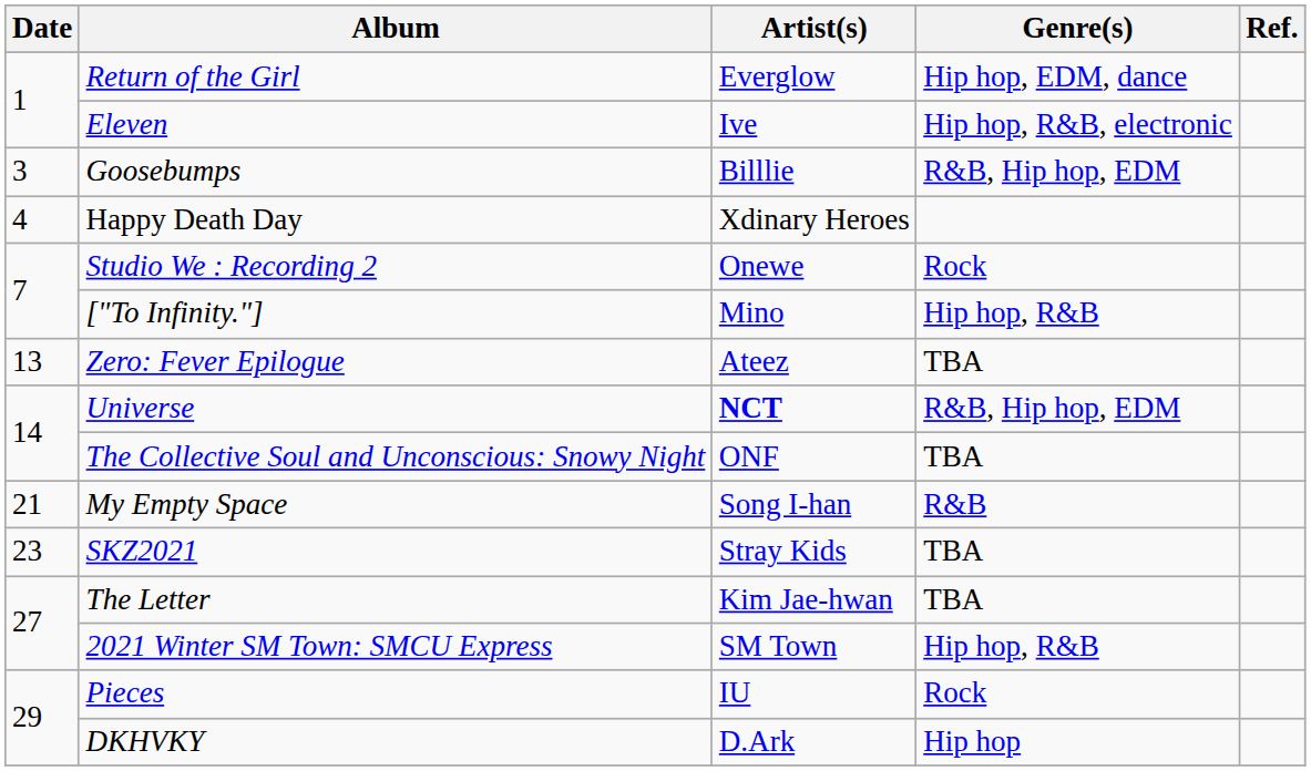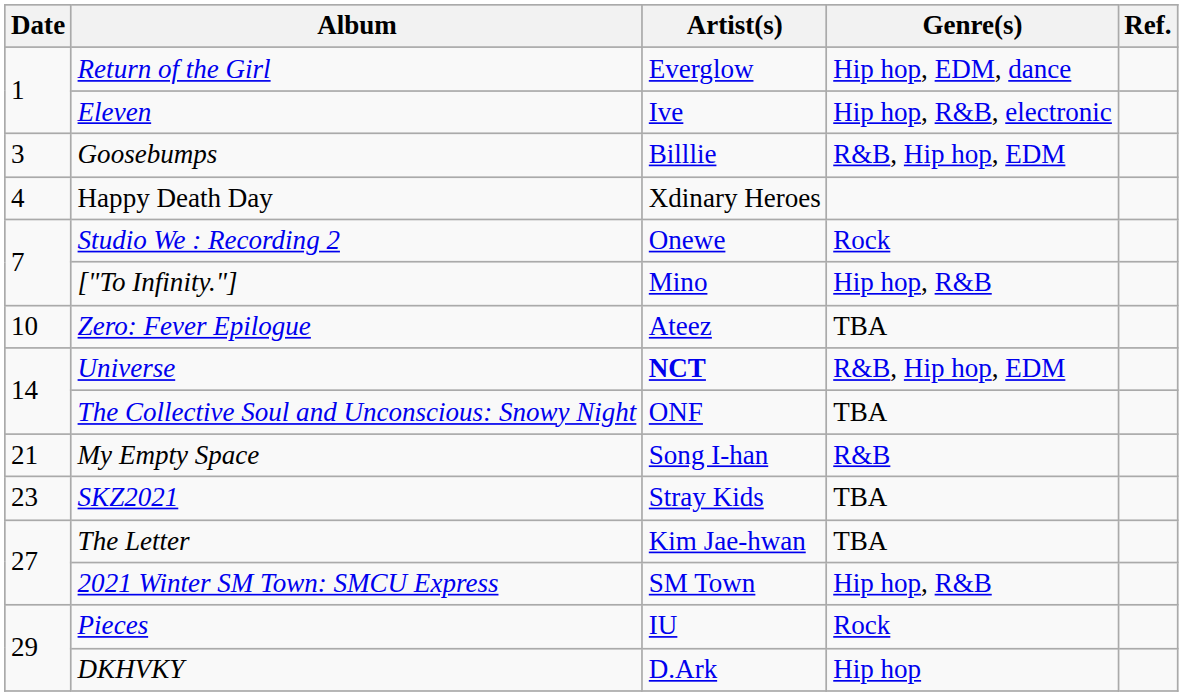 <table class="wikitable">
 <tr>
 <th>Date</th>
 <th>Album</th>
 <th>Artist(s)</th>
 <th>Genre(s)</th>
 <th>Ref.</th>
 </tr>
 <tr>
 <td rowspan="2">1</td>
 <td><em><a href='#'>Return of the Girl</a></em></td>
 <td><a href='#'>Everglow</a></td>
 <td><a href='#'>Hip hop</a>, <a href='#'>EDM</a>, <a href='#'>dance</a></td>
 <td></td>
 </tr>
 <tr>
 <td><em><a href='#'>Eleven</a></em></td>
 <td><a href='#'>Ive</a></td>
 <td><a href='#'>Hip hop</a>, <a href='#'>R&B</a>, <a href='#'>electronic</a></td>
 <td></td>
 </tr>
 <tr>
 <td>3</td>
 <td><em>Goosebumps</em></td>
 <td><a href='#'>Billlie</a></td>
 <td><a href='#'>R&B</a>, <a href='#'>Hip hop</a>, <a href='#'>EDM</a></td>
 <td></td>
 </tr>
 <tr>
 <td>4</td>
 <td>Happy Death Day</td>
 <td>Xdinary Heroes</td>
 <td></td>
 <td></td>
 </tr>
 <tr>
 <td rowspan="2">7</td>
 <td><em><a href='#'>Studio We : Recording 2</a></em></td>
 <td><a href='#'>Onewe</a></td>
 <td><a href='#'>Rock</a></td>
 <td></td>
 </tr>
 <tr>
 <td><em>["To Infinity."]</em></td>
 <td><a href='#'>Mino</a></td>
 <td><a href='#'>Hip hop</a>, <a href='#'>R&B</a></td>
 <td></td>
 </tr>
 <tr>
-<td>13</td>
+<td>10</td>
 <td><em><a href='#'>Zero: Fever Epilogue</a></em></td>
 <td><a href='#'>Ateez</a></td>
 <td>TBA</td>
 <td></td>
 </tr>
 <tr>
 <td rowspan="2">14</td>
 <td><em><a href='#'>Universe</a></em></td>
 <td><strong><a href='#'>NCT</a></strong></td>
 <td><a href='#'>R&B</a>, <a href='#'>Hip hop</a>, <a href='#'>EDM</a></td>
 <td></td>
 </tr>
 <tr>
 <td><em><a href='#'>The Collective Soul and Unconscious: Snowy Night</a></em></td>
 <td><a href='#'>ONF</a></td>
 <td>TBA</td>
 <td></td>
 </tr>
 <tr>
 <td>21</td>
 <td><em>My Empty Space</em></td>
 <td><a href='#'>Song I-han</a></td>
 <td><a href='#'>R&B</a></td>
 <td></td>
 </tr>
 <tr>
 <td>23</td>
 <td><em><a href='#'>SKZ2021</a></em></td>
 <td><a href='#'>Stray Kids</a></td>
 <td>TBA</td>
 <td></td>
 </tr>
 <tr>
 <td rowspan="2">27</td>
 <td><em>The Letter</em></td>
 <td><a href='#'>Kim Jae-hwan</a></td>
 <td>TBA</td>
 <td></td>
 </tr>
 <tr>
 <td><em><a href='#'>2021 Winter SM Town: SMCU Express</a></em></td>
 <td><a href='#'>SM Town</a></td>
 <td><a href='#'>Hip hop</a>, <a href='#'>R&B</a></td>
 <td></td>
 </tr>
 <tr>
 <td rowspan="2">29</td>
 <td><em><a href='#'>Pieces</a></em></td>
 <td><a href='#'>IU</a></td>
 <td><a href='#'>Rock</a></td>
 <td></td>
 </tr>
 <tr>
 <td><em>DKHVKY</em></td>
 <td><a href='#'>D.Ark</a></td>
 <td><a href='#'>Hip hop</a></td>
 <td></td>
 </tr>
 </table>
